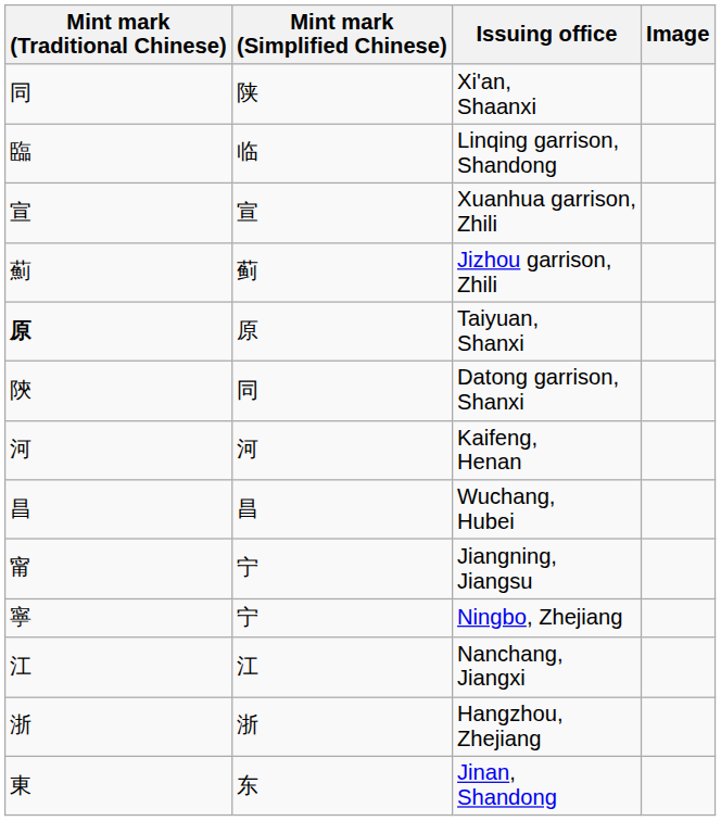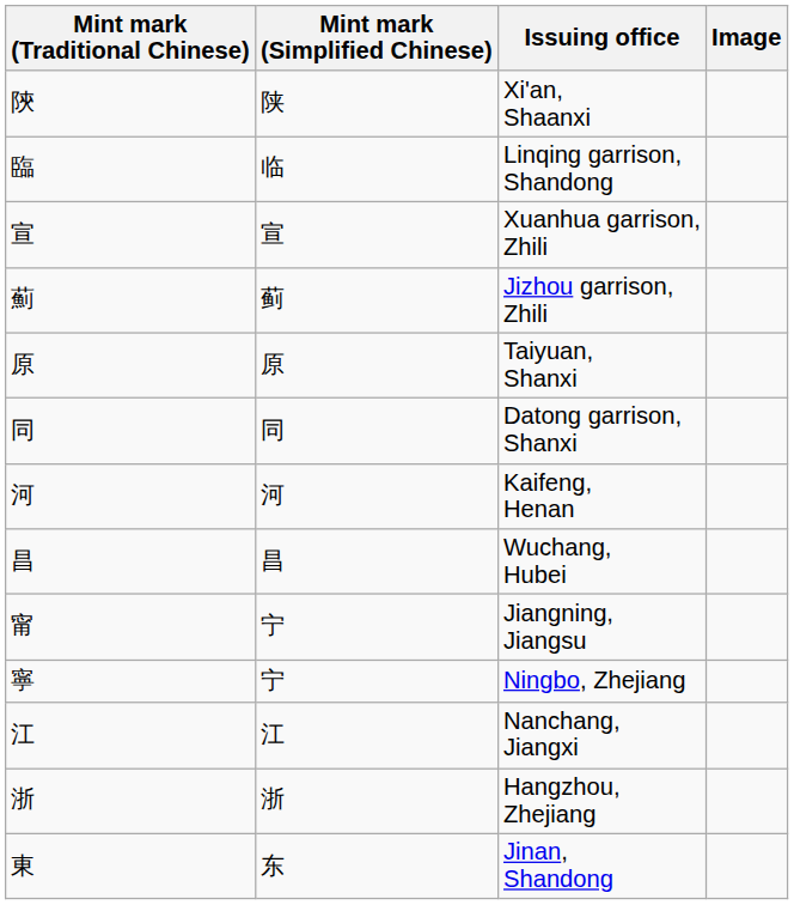 <table class="wikitable">
 <tr>
 <th>Mint mark<br>(Traditional Chinese)</th>
 <th>Mint mark<br>(Simplified Chinese)</th>
 <th>Issuing office</th>
 <th>Image</th>
 </tr>
 <tr>
-<td>同</td>
+<td>陝</td>
 <td>陕</td>
 <td>Xi'an,<br>Shaanxi</td>
 <td></td>
 </tr>
 <tr>
 <td>臨</td>
 <td>临</td>
 <td>Linqing garrison,<br>Shandong</td>
 <td></td>
 </tr>
 <tr>
 <td>宣</td>
 <td>宣</td>
 <td>Xuanhua garrison,<br>Zhili</td>
 <td></td>
 </tr>
 <tr>
 <td>薊</td>
 <td>蓟</td>
 <td><a href='#'>Jizhou</a> garrison,<br>Zhili</td>
 <td></td>
 </tr>
 <tr>
-<td><strong>原</strong></td>
+<td>原</td>
 <td>原</td>
 <td>Taiyuan,<br>Shanxi</td>
 <td></td>
 </tr>
 <tr>
-<td>陝</td>
+<td>同</td>
 <td>同</td>
 <td>Datong garrison,<br>Shanxi</td>
 <td></td>
 </tr>
 <tr>
 <td>河</td>
 <td>河</td>
 <td>Kaifeng,<br>Henan</td>
 <td></td>
 </tr>
 <tr>
 <td>昌</td>
 <td>昌</td>
 <td>Wuchang,<br>Hubei</td>
 <td></td>
 </tr>
 <tr>
 <td>甯</td>
 <td>宁</td>
 <td>Jiangning,<br>Jiangsu</td>
 <td></td>
 </tr>
 <tr>
 <td>寧</td>
 <td>宁</td>
 <td><a href='#'>Ningbo</a>, Zhejiang</td>
 <td></td>
 </tr>
 <tr>
 <td>江</td>
 <td>江</td>
 <td>Nanchang,<br>Jiangxi</td>
 <td></td>
 </tr>
 <tr>
 <td>浙</td>
 <td>浙</td>
 <td>Hangzhou,<br>Zhejiang</td>
 <td></td>
 </tr>
 <tr>
 <td>東</td>
 <td>东</td>
 <td><a href='#'>Jinan</a>,<br><a href='#'>Shandong</a></td>
 <td></td>
 </tr>
 </table>
